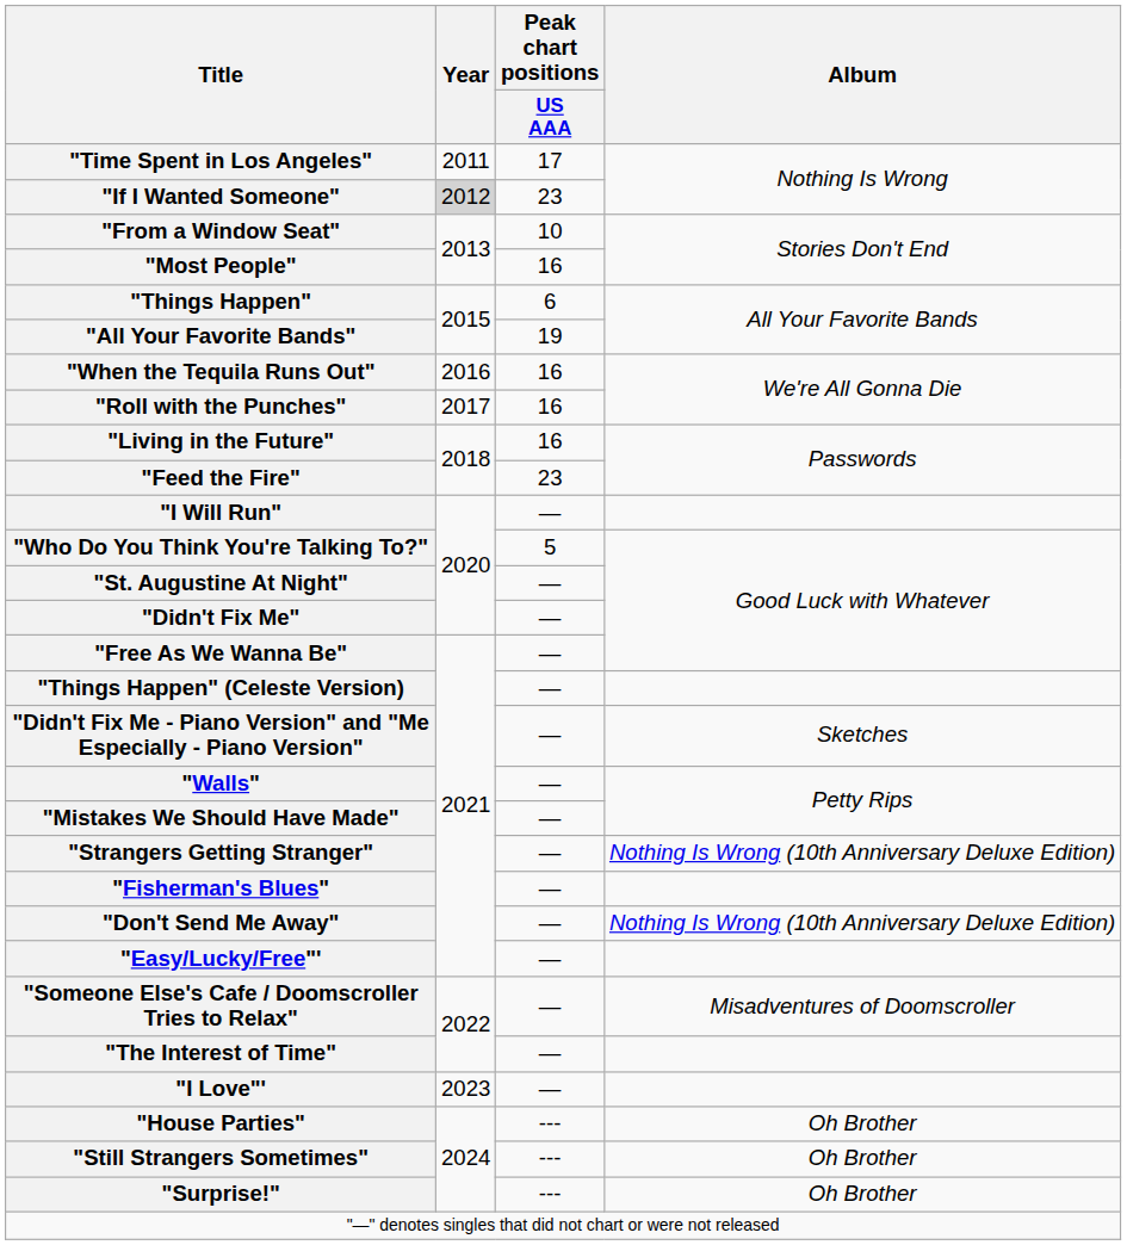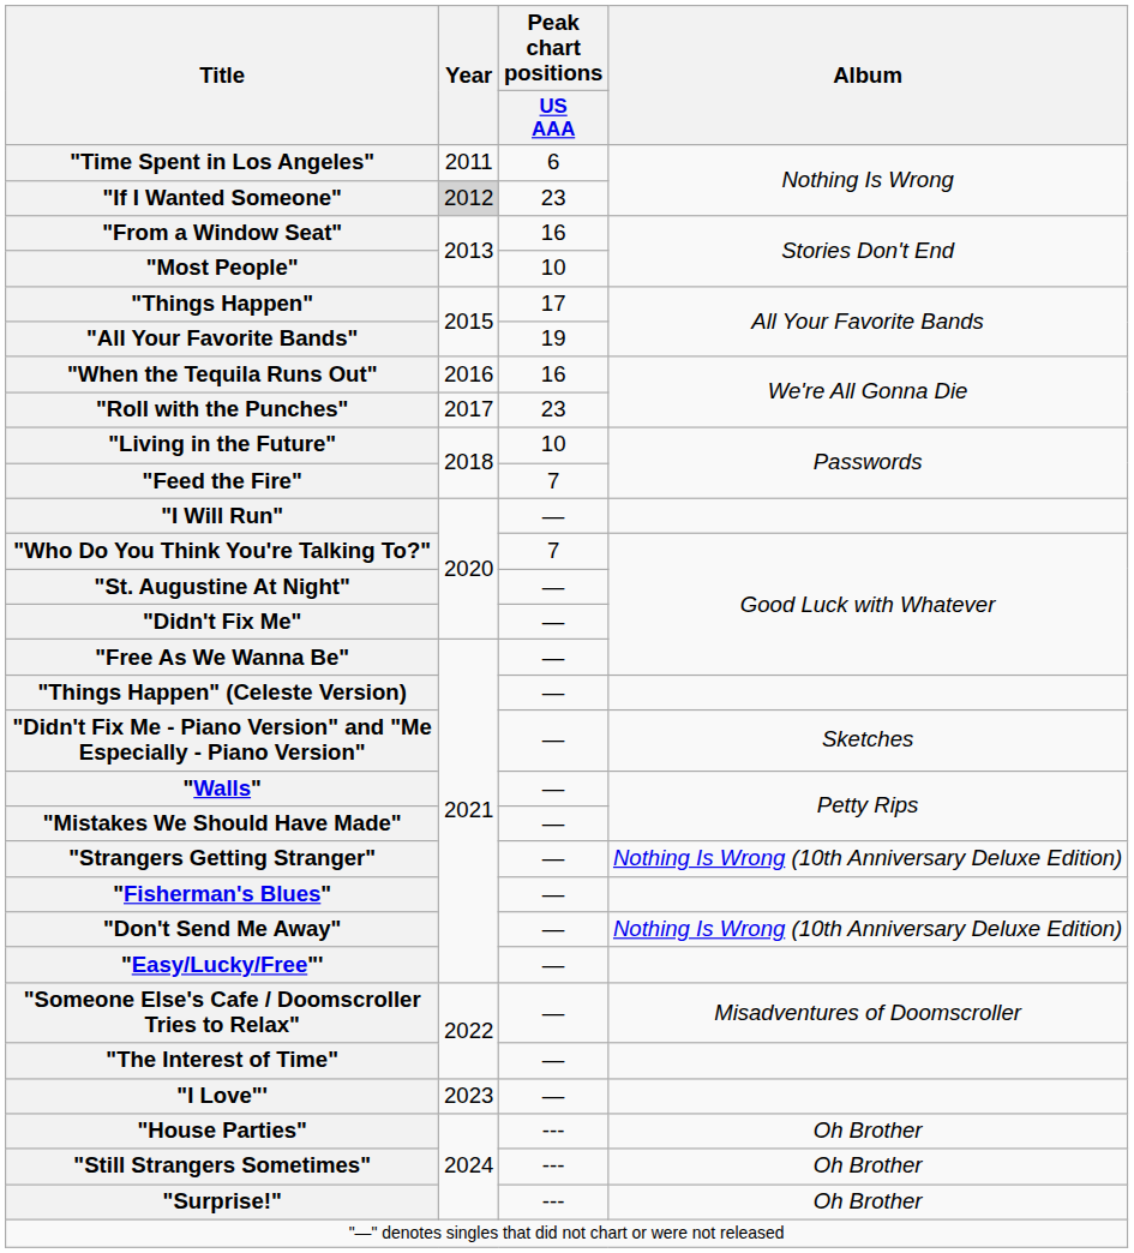 <table class="wikitable plainrowheaders" style="text-align:center;">
 <tr>
 <th scope="col" rowspan="2" style="width:19em;">Title</th>
 <th scope="col" rowspan="2">Year</th>
 <th scope="col" colspan="1">Peak chart positions</th>
 <th scope="col" rowspan="2">Album</th>
 </tr>
 <tr>
 <th scope="col" style="width:3em;font-size:90%;"><a href='#'>US<br>AAA</a><br></th>
 </tr>
 <tr>
 <th scope="row">"Time Spent in Los Angeles"</th>
 <td>2011</td>
-<td>17</td>
+<td>6</td>
 <td rowspan="2"><em>Nothing Is Wrong</em></td>
 </tr>
 <tr>
 <th scope="row">"If I Wanted Someone"</th>
 <td style="background: lightgrey;">2012</td>
 <td>23</td>
 </tr>
 <tr>
 <th scope="row">"From a Window Seat"</th>
 <td rowspan="2">2013</td>
-<td>10</td>
+<td>16</td>
 <td rowspan="2"><em>Stories Don't End</em></td>
 </tr>
 <tr>
 <th scope="row">"Most People"</th>
-<td>16</td>
+<td>10</td>
 </tr>
 <tr>
 <th scope="row">"Things Happen"</th>
 <td rowspan="2">2015</td>
-<td>6</td>
+<td>17</td>
 <td rowspan="2"><em>All Your Favorite Bands</em></td>
 </tr>
 <tr>
 <th scope="row">"All Your Favorite Bands"</th>
 <td>19</td>
 </tr>
 <tr>
 <th scope="row">"When the Tequila Runs Out"</th>
 <td>2016</td>
 <td>16</td>
 <td rowspan="2"><em>We're All Gonna Die</em></td>
 </tr>
 <tr>
 <th scope="row">"Roll with the Punches"</th>
 <td>2017</td>
-<td>16</td>
+<td>23</td>
 </tr>
 <tr>
 <th scope="row">"Living in the Future"</th>
 <td rowspan="2">2018</td>
-<td>16</td>
+<td>10</td>
 <td rowspan="2"><em>Passwords</em></td>
 </tr>
 <tr>
 <th scope="row">"Feed the Fire"</th>
-<td>23</td>
+<td>7</td>
 </tr>
 <tr>
 <th scope="row">"I Will Run"</th>
 <td rowspan="4">2020</td>
 <td>—</td>
 <td></td>
 </tr>
 <tr>
 <th scope="row">"Who Do You Think You're Talking To?"</th>
-<td>5</td>
+<td>7</td>
 <td rowspan="4"><em>Good Luck with Whatever</em></td>
 </tr>
 <tr>
 <th scope="row">"St. Augustine At Night"</th>
 <td>—</td>
 </tr>
 <tr>
 <th scope="row">"Didn't Fix Me"</th>
 <td>—</td>
 </tr>
 <tr>
 <th scope="row">"Free As We Wanna Be"</th>
 <td rowspan=9>2021</td>
 <td>—</td>
 </tr>
 <tr>
 <th scope="row">"Things Happen" (Celeste Version)</th>
 <td>—</td>
 <td></td>
 </tr>
 <tr>
 <th scope="row">"Didn't Fix Me - Piano Version" and "Me Especially - Piano Version"</th>
 <td>—</td>
 <td><em>Sketches</em></td>
 </tr>
 <tr>
 <th scope="row">"<a href='#'>Walls</a>"<br> </th>
 <td>—</td>
 <td rowspan=2><em>Petty Rips</em></td>
 </tr>
 <tr>
 <th scope="row">"Mistakes We Should Have Made"</th>
 <td>—</td>
 </tr>
 <tr>
 <th scope="row">"Strangers Getting Stranger"</th>
 <td>—</td>
 <td><em><a href='#'>Nothing Is Wrong</a> (10th Anniversary Deluxe Edition)</em></td>
 </tr>
 <tr>
 <th scope="row">"<a href='#'>Fisherman's Blues</a>"</th>
 <td>—</td>
 <td></td>
 </tr>
 <tr>
 <th scope="row">"Don't Send Me Away"</th>
 <td>—</td>
 <td><em><a href='#'>Nothing Is Wrong</a> (10th Anniversary Deluxe Edition)</em></td>
 </tr>
 <tr>
 <th scope="row">"<a href='#'>Easy/Lucky/Free</a>"'</th>
 <td>—</td>
 <td></td>
 </tr>
 <tr>
 <th scope="row">"Someone Else's Cafe / Doomscroller Tries to Relax"</th>
 <td rowspan=2>2022</td>
 <td>—</td>
 <td><em>Misadventures of Doomscroller</em></td>
 </tr>
 <tr>
 <th scope="row">"The Interest of Time"</th>
 <td>—</td>
 <td></td>
 </tr>
 <tr>
 <th scope="row">"I Love"'</th>
 <td>2023</td>
 <td>—</td>
 <td></td>
 </tr>
 <tr>
 <th>"House Parties"</th>
 <td rowspan="3">2024</td>
 <td>---</td>
 <td><em>Oh Brother</em></td>
 </tr>
 <tr>
 <th>"Still Strangers Sometimes"</th>
 <td>---</td>
 <td><em>Oh Brother</em></td>
 </tr>
 <tr>
 <th>"Surprise!"</th>
 <td>---</td>
 <td><em>Oh Brother</em></td>
 </tr>
 <tr>
 <td colspan="4" style="font-size:9pt">"—" denotes singles that did not chart or were not released</td>
 </tr>
 </table>
